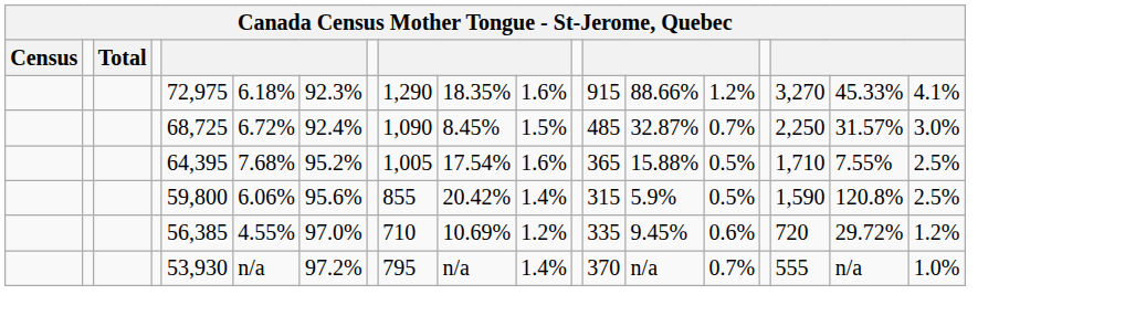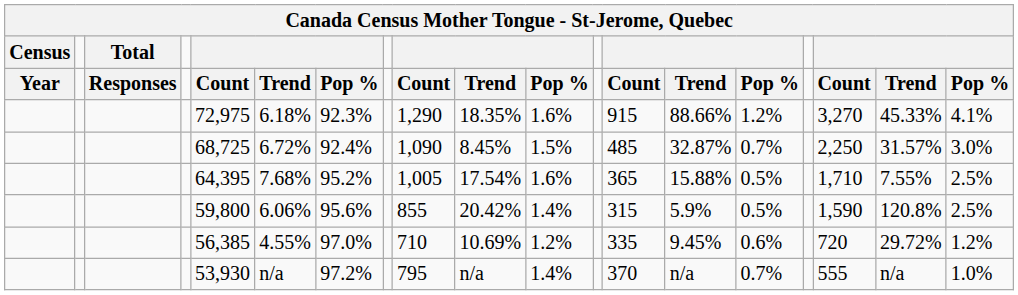 <table class="wikitable">
 <tr>
 <th colspan="19">Canada Census Mother Tongue - St-Jerome, Quebec</th>
 </tr>
 <tr>
 <th>Census</th>
 <td></td>
 <th>Total</th>
 <td></td>
 <th colspan="3"></th>
 <td></td>
 <th colspan="3"></th>
 <td></td>
 <th colspan="3"></th>
 <td></td>
 <th colspan="3"></th>
+</tr>
+<tr>
+<th>Year</th>
+<td></td>
+<th>Responses</th>
+<td></td>
+<th>Count</th>
+<th>Trend</th>
+<th>Pop %</th>
+<td></td>
+<th>Count</th>
+<th>Trend</th>
+<th>Pop %</th>
+<td></td>
+<th>Count</th>
+<th>Trend</th>
+<th>Pop %</th>
+<td></td>
+<th>Count</th>
+<th>Trend</th>
+<th>Pop %</th>
 </tr>
 <tr>
 <td></td>
 <td></td>
 <td></td>
 <td></td>
 <td>72,975</td>
 <td> 6.18%</td>
 <td>92.3%</td>
 <td></td>
 <td>1,290</td>
 <td> 18.35%</td>
 <td>1.6%</td>
 <td></td>
 <td>915</td>
 <td> 88.66%</td>
 <td>1.2%</td>
 <td></td>
 <td>3,270</td>
 <td> 45.33%</td>
 <td>4.1%</td>
 </tr>
 <tr>
 <td></td>
 <td></td>
 <td></td>
 <td></td>
 <td>68,725</td>
 <td> 6.72%</td>
 <td>92.4%</td>
 <td></td>
 <td>1,090</td>
 <td> 8.45%</td>
 <td>1.5%</td>
 <td></td>
 <td>485</td>
 <td> 32.87%</td>
 <td>0.7%</td>
 <td></td>
 <td>2,250</td>
 <td> 31.57%</td>
 <td>3.0%</td>
 </tr>
 <tr>
 <td></td>
 <td></td>
 <td></td>
 <td></td>
 <td>64,395</td>
 <td> 7.68%</td>
 <td>95.2%</td>
 <td></td>
 <td>1,005</td>
 <td> 17.54%</td>
 <td>1.6%</td>
 <td></td>
 <td>365</td>
 <td> 15.88%</td>
 <td>0.5%</td>
 <td></td>
 <td>1,710</td>
 <td> 7.55%</td>
 <td>2.5%</td>
 </tr>
 <tr>
 <td></td>
 <td></td>
 <td></td>
 <td></td>
 <td>59,800</td>
 <td> 6.06%</td>
 <td>95.6%</td>
 <td></td>
 <td>855</td>
 <td> 20.42%</td>
 <td>1.4%</td>
 <td></td>
 <td>315</td>
 <td> 5.9%</td>
 <td>0.5%</td>
 <td></td>
 <td>1,590</td>
 <td> 120.8%</td>
 <td>2.5%</td>
 </tr>
 <tr>
 <td></td>
 <td></td>
 <td></td>
 <td></td>
 <td>56,385</td>
 <td> 4.55%</td>
 <td>97.0%</td>
 <td></td>
 <td>710</td>
 <td> 10.69%</td>
 <td>1.2%</td>
 <td></td>
 <td>335</td>
 <td> 9.45%</td>
 <td>0.6%</td>
 <td></td>
 <td>720</td>
 <td> 29.72%</td>
 <td>1.2%</td>
 </tr>
 <tr>
 <td></td>
 <td></td>
 <td></td>
 <td></td>
 <td>53,930</td>
 <td>n/a</td>
 <td>97.2%</td>
 <td></td>
 <td>795</td>
 <td>n/a</td>
 <td>1.4%</td>
 <td></td>
 <td>370</td>
 <td>n/a</td>
 <td>0.7%</td>
 <td></td>
 <td>555</td>
 <td>n/a</td>
 <td>1.0%</td>
 </tr>
 </table>
